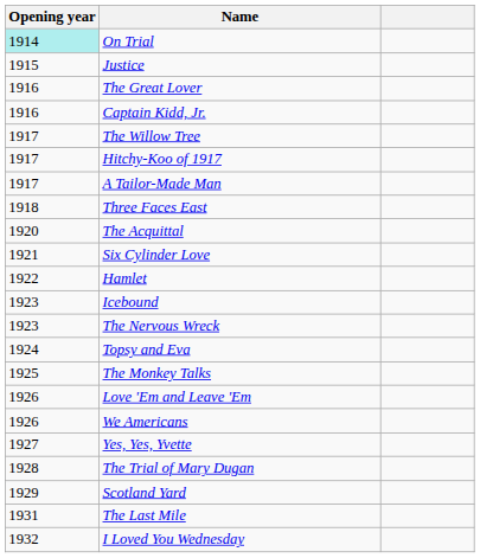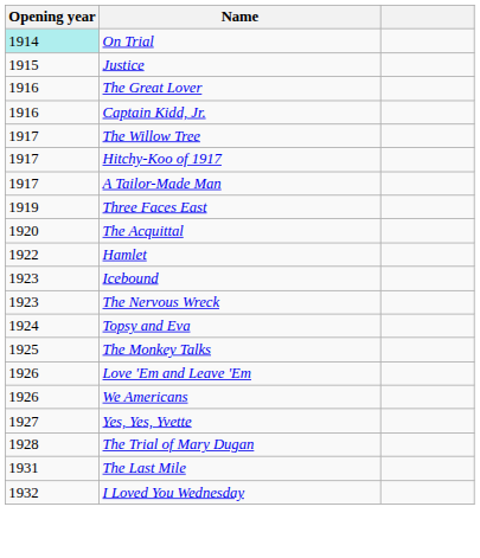 <table class="wikitable sortable collapsible">
 <tr>
 <th width=20% scope="col">Opening year</th>
 <th width=60% scope="col">Name</th>
 <th width=20% scope="col" class="unsortable"></th>
 </tr>
 <tr>
 <td style="background: paleturquoise;">1914</td>
 <td><em><a href='#'>On Trial</a></em></td>
 <td></td>
 </tr>
 <tr>
 <td>1915</td>
 <td><em><a href='#'>Justice</a></em></td>
 <td></td>
 </tr>
 <tr>
 <td>1916</td>
 <td><em><a href='#'>The Great Lover</a></em></td>
 <td></td>
 </tr>
 <tr>
 <td>1916</td>
 <td><em><a href='#'>Captain Kidd, Jr.</a></em></td>
 <td></td>
 </tr>
 <tr>
 <td>1917</td>
 <td><em><a href='#'>The Willow Tree</a></em></td>
 <td></td>
 </tr>
 <tr>
 <td>1917</td>
 <td><em><a href='#'>Hitchy-Koo of 1917</a></em></td>
 <td></td>
 </tr>
 <tr>
 <td>1917</td>
 <td><em><a href='#'>A Tailor-Made Man</a></em></td>
 <td></td>
 </tr>
 <tr>
-<td>1918</td>
+<td>1919</td>
 <td><em><a href='#'>Three Faces East</a></em></td>
 <td></td>
 </tr>
 <tr>
 <td>1920</td>
 <td><em><a href='#'>The Acquittal</a></em></td>
-<td></td>
-</tr>
-<tr>
-<td>1921</td>
-<td><em><a href='#'>Six Cylinder Love</a></em></td>
 <td></td>
 </tr>
 <tr>
 <td>1922</td>
 <td><em><a href='#'>Hamlet</a></em></td>
 <td></td>
 </tr>
 <tr>
 <td>1923</td>
 <td><em><a href='#'>Icebound</a></em></td>
 <td></td>
 </tr>
 <tr>
 <td>1923</td>
 <td><em><a href='#'>The Nervous Wreck</a></em></td>
 <td></td>
 </tr>
 <tr>
 <td>1924</td>
 <td><em><a href='#'>Topsy and Eva</a></em></td>
 <td></td>
 </tr>
 <tr>
 <td>1925</td>
 <td><em><a href='#'>The Monkey Talks</a></em></td>
 <td></td>
 </tr>
 <tr>
 <td>1926</td>
 <td><em><a href='#'>Love 'Em and Leave 'Em</a></em></td>
 <td></td>
 </tr>
 <tr>
 <td>1926</td>
 <td><em><a href='#'>We Americans</a></em></td>
 <td></td>
 </tr>
 <tr>
 <td>1927</td>
 <td><em><a href='#'>Yes, Yes, Yvette</a></em></td>
 <td></td>
 </tr>
 <tr>
 <td>1928</td>
 <td><em><a href='#'>The Trial of Mary Dugan</a></em></td>
 <td></td>
 </tr>
 <tr>
-<td>1929</td>
-<td><em><a href='#'>Scotland Yard</a></em></td>
-<td></td>
-</tr>
-<tr>
 <td>1931</td>
 <td><em><a href='#'>The Last Mile</a></em></td>
 <td></td>
 </tr>
 <tr>
 <td>1932</td>
 <td><em><a href='#'>I Loved You Wednesday</a></em></td>
 <td></td>
 </tr>
 </table>
